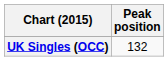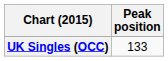 <table class="wikitable sortable plainrowheaders" style="text-align:center">
 <tr>
 <th scope="col">Chart (2015)</th>
 <th scope="col">Peak<br>position</th>
 </tr>
 <tr>
 </tr>
 <tr>
 </tr>
 <tr>
 <th scope="row"><a href='#'>UK Singles</a> (<a href='#'>OCC</a>)</th>
-<td>132</td>
+<td>133</td>
 </tr>
 </table>
